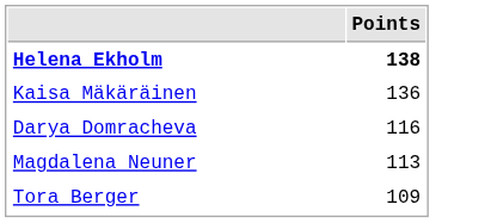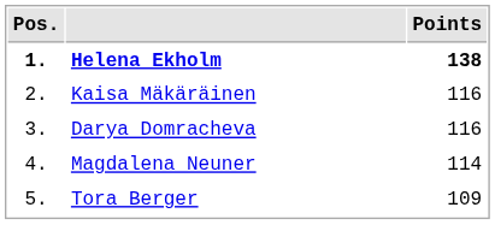 <table cellspacing="1" cellpadding="3" style="border:1px solid #AAAAAA;font-size:90%">
 <tr bgcolor="#E4E4E4">
+<th style="border-bottom:1px solid #AAAAAA" width=10>Pos.</th>
 <th style="border-bottom:1px solid #AAAAAA" width=200></th>
 <th style="border-bottom:1px solid #AAAAAA" width=20>Points</th>
 </tr>
 <tr>
+<td align="center"><strong>1.</strong></td>
 <td> <strong><a href='#'>Helena Ekholm</a></strong></td>
 <td align="right"><strong>138</strong></td>
 </tr>
 <tr>
+<td align="center">2.</td>
 <td> <a href='#'>Kaisa Mäkäräinen</a></td>
-<td align="right">136</td>
+<td align="right">116</td>
 </tr>
 <tr>
+<td align="center">3.</td>
 <td> <a href='#'>Darya Domracheva</a></td>
 <td align="right">116</td>
 </tr>
 <tr>
+<td align="center">4.</td>
 <td> <a href='#'>Magdalena Neuner</a></td>
-<td align="right">113</td>
+<td align="right">114</td>
 </tr>
 <tr>
+<td align="center">5.</td>
 <td> <a href='#'>Tora Berger</a></td>
 <td align="right">109</td>
 </tr>
 </table>
